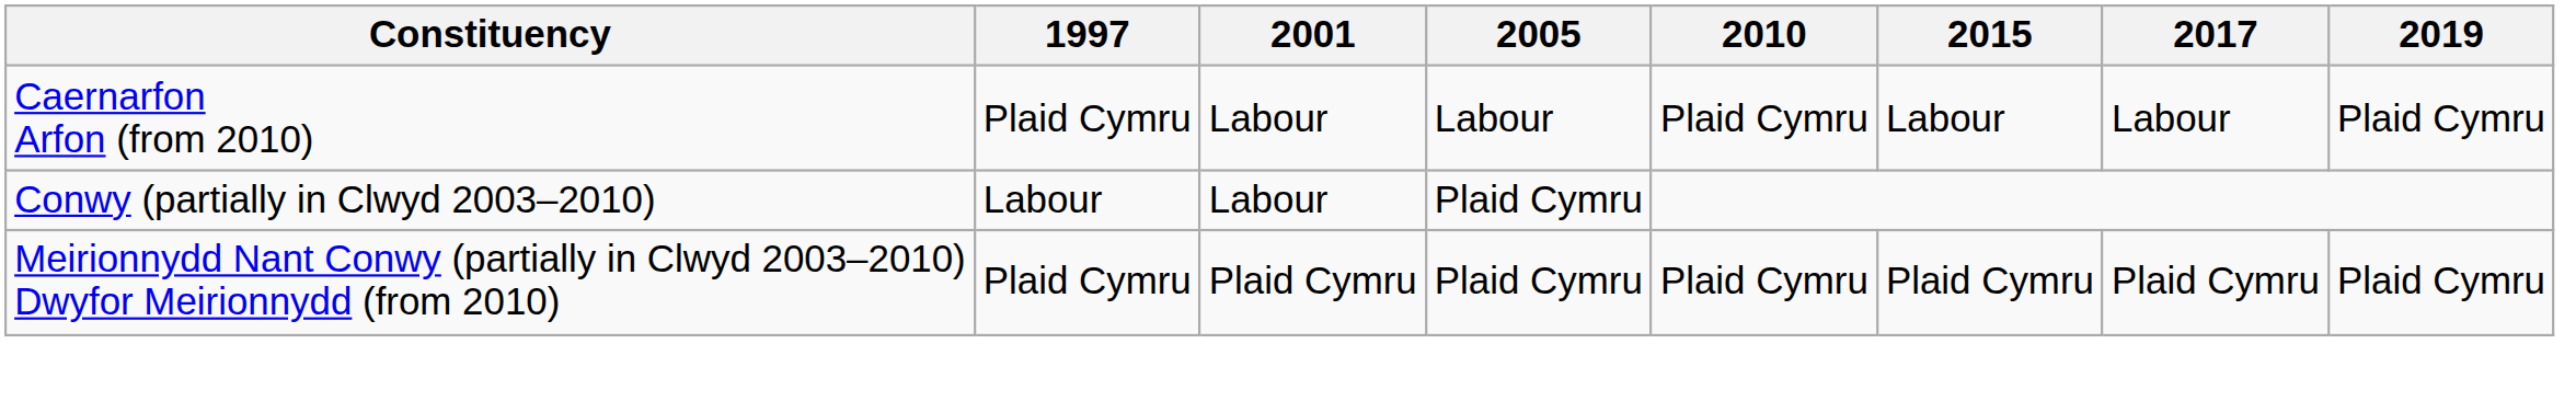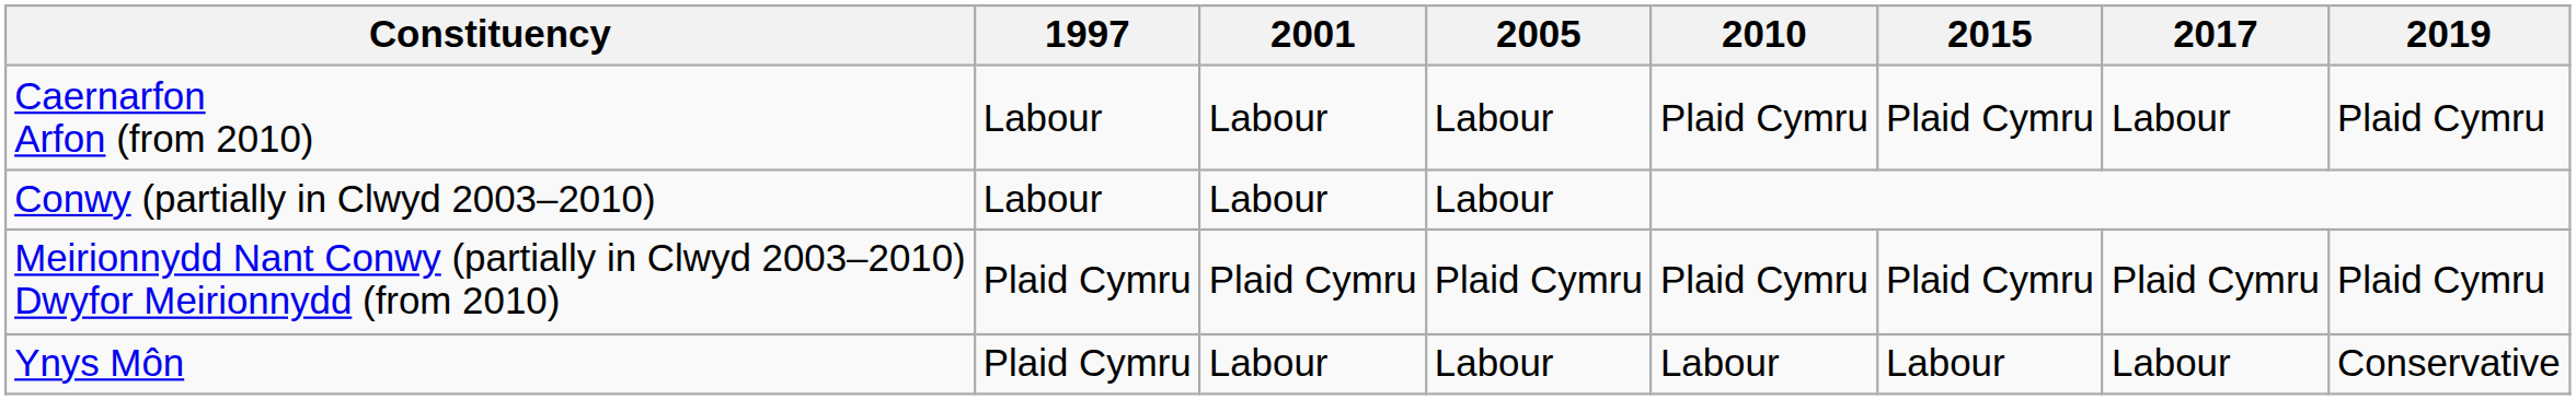 <table class="wikitable">
 <tr>
 <th>Constituency</th>
 <th>1997</th>
 <th>2001</th>
 <th>2005</th>
 <th>2010</th>
 <th>2015</th>
 <th>2017</th>
 <th>2019</th>
 </tr>
 <tr>
 <td><a href='#'>Caernarfon</a><br><a href='#'>Arfon</a> (from 2010)</td>
-<td bgcolor=>Plaid Cymru</td>
+<td bgcolor=>Labour</td>
 <td bgcolor=>Labour</td>
 <td bgcolor=>Labour</td>
 <td bgcolor=>Plaid Cymru</td>
-<td bgcolor=>Labour</td>
+<td bgcolor=>Plaid Cymru</td>
 <td bgcolor=>Labour</td>
 <td bgcolor=>Plaid Cymru</td>
 </tr>
 <tr>
 <td><a href='#'>Conwy</a> (partially in Clwyd 2003–2010)</td>
 <td bgcolor=>Labour</td>
 <td bgcolor=>Labour</td>
-<td bgcolor=>Plaid Cymru</td>
+<td bgcolor=>Labour</td>
 <td colspan="4"></td>
 </tr>
 <tr>
 <td><a href='#'>Meirionnydd Nant Conwy</a> (partially in Clwyd 2003–2010)<br><a href='#'>Dwyfor Meirionnydd</a> (from 2010)</td>
 <td bgcolor=>Plaid Cymru</td>
 <td bgcolor=>Plaid Cymru</td>
 <td bgcolor=>Plaid Cymru</td>
 <td bgcolor=>Plaid Cymru</td>
 <td bgcolor=>Plaid Cymru</td>
 <td bgcolor=>Plaid Cymru</td>
 <td bgcolor=>Plaid Cymru</td>
 </tr>
+<tr>
+<td><a href='#'>Ynys Môn</a></td>
+<td bgcolor=>Plaid Cymru</td>
+<td bgcolor=>Labour</td>
+<td bgcolor=>Labour</td>
+<td bgcolor=>Labour</td>
+<td bgcolor=>Labour</td>
+<td bgcolor=>Labour</td>
+<td bgcolor=>Conservative</td>
+</tr>
 </table>
